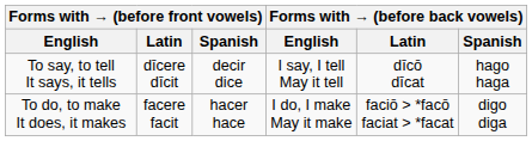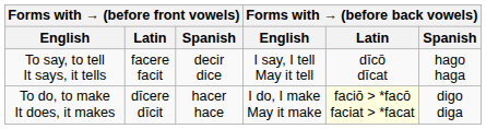 <table class="wikitable" style="text-align: center;">
 <tr>
 <th COLSPAN=3>Forms with  →  (before front vowels)</th>
 <th COLSPAN=3>Forms with  →  (before back vowels)</th>
 </tr>
 <tr>
 <th>English</th>
 <th>Latin</th>
 <th>Spanish</th>
 <th>English</th>
 <th>Latin</th>
 <th>Spanish</th>
 </tr>
 <tr>
 <td>To say, to tell<br>It says, it tells</td>
-<td>dīcere <br>dīcit </td>
+<td>facere <br>facit </td>
 <td>decir <br>dice </td>
 <td>I say, I tell<br>May it tell</td>
 <td>dīcō <br>dīcat </td>
 <td>hago <br>haga </td>
 </tr>
 <tr>
 <td>To do, to make<br>It does, it makes</td>
-<td>facere <br>facit </td>
+<td>dīcere <br>dīcit </td>
 <td>hacer <br>hace </td>
 <td>I do, I make<br>May it make</td>
-<td>faciō > *facō <br>faciat > *facat </td>
+<td style="background: lightyellow;">faciō > *facō <br>faciat > *facat </td>
 <td>digo <br>diga </td>
 </tr>
 </table>
